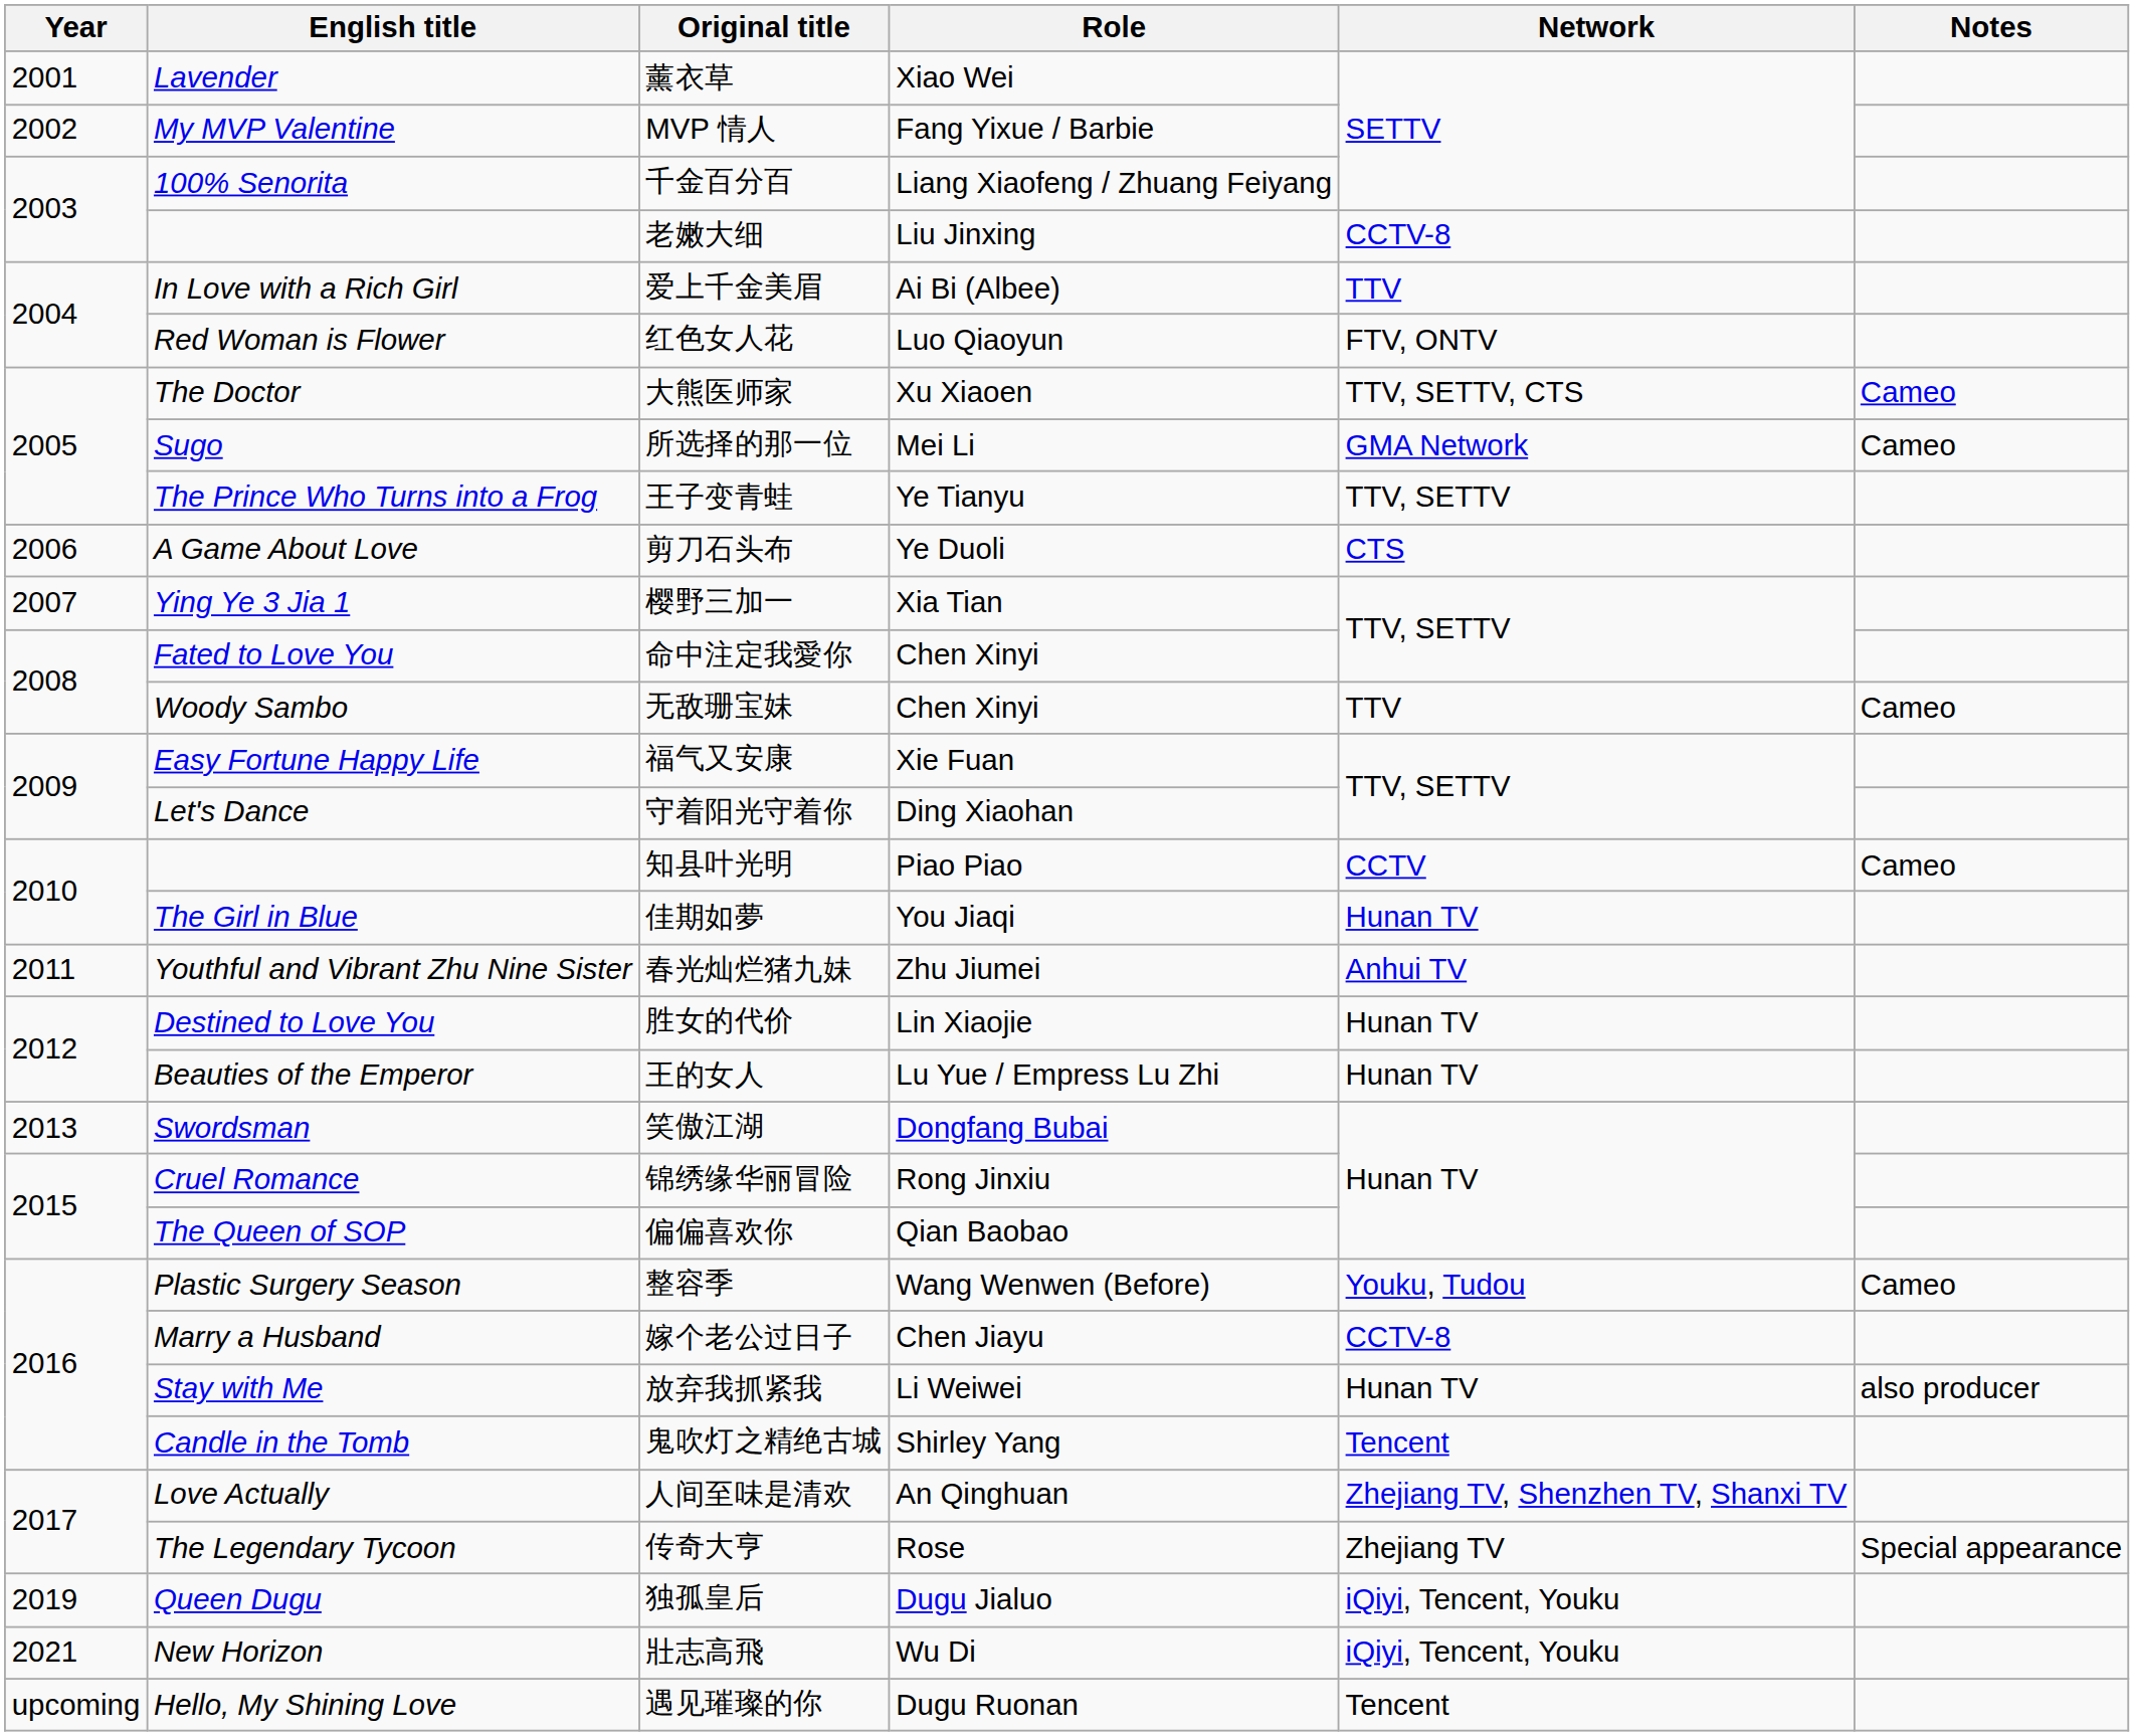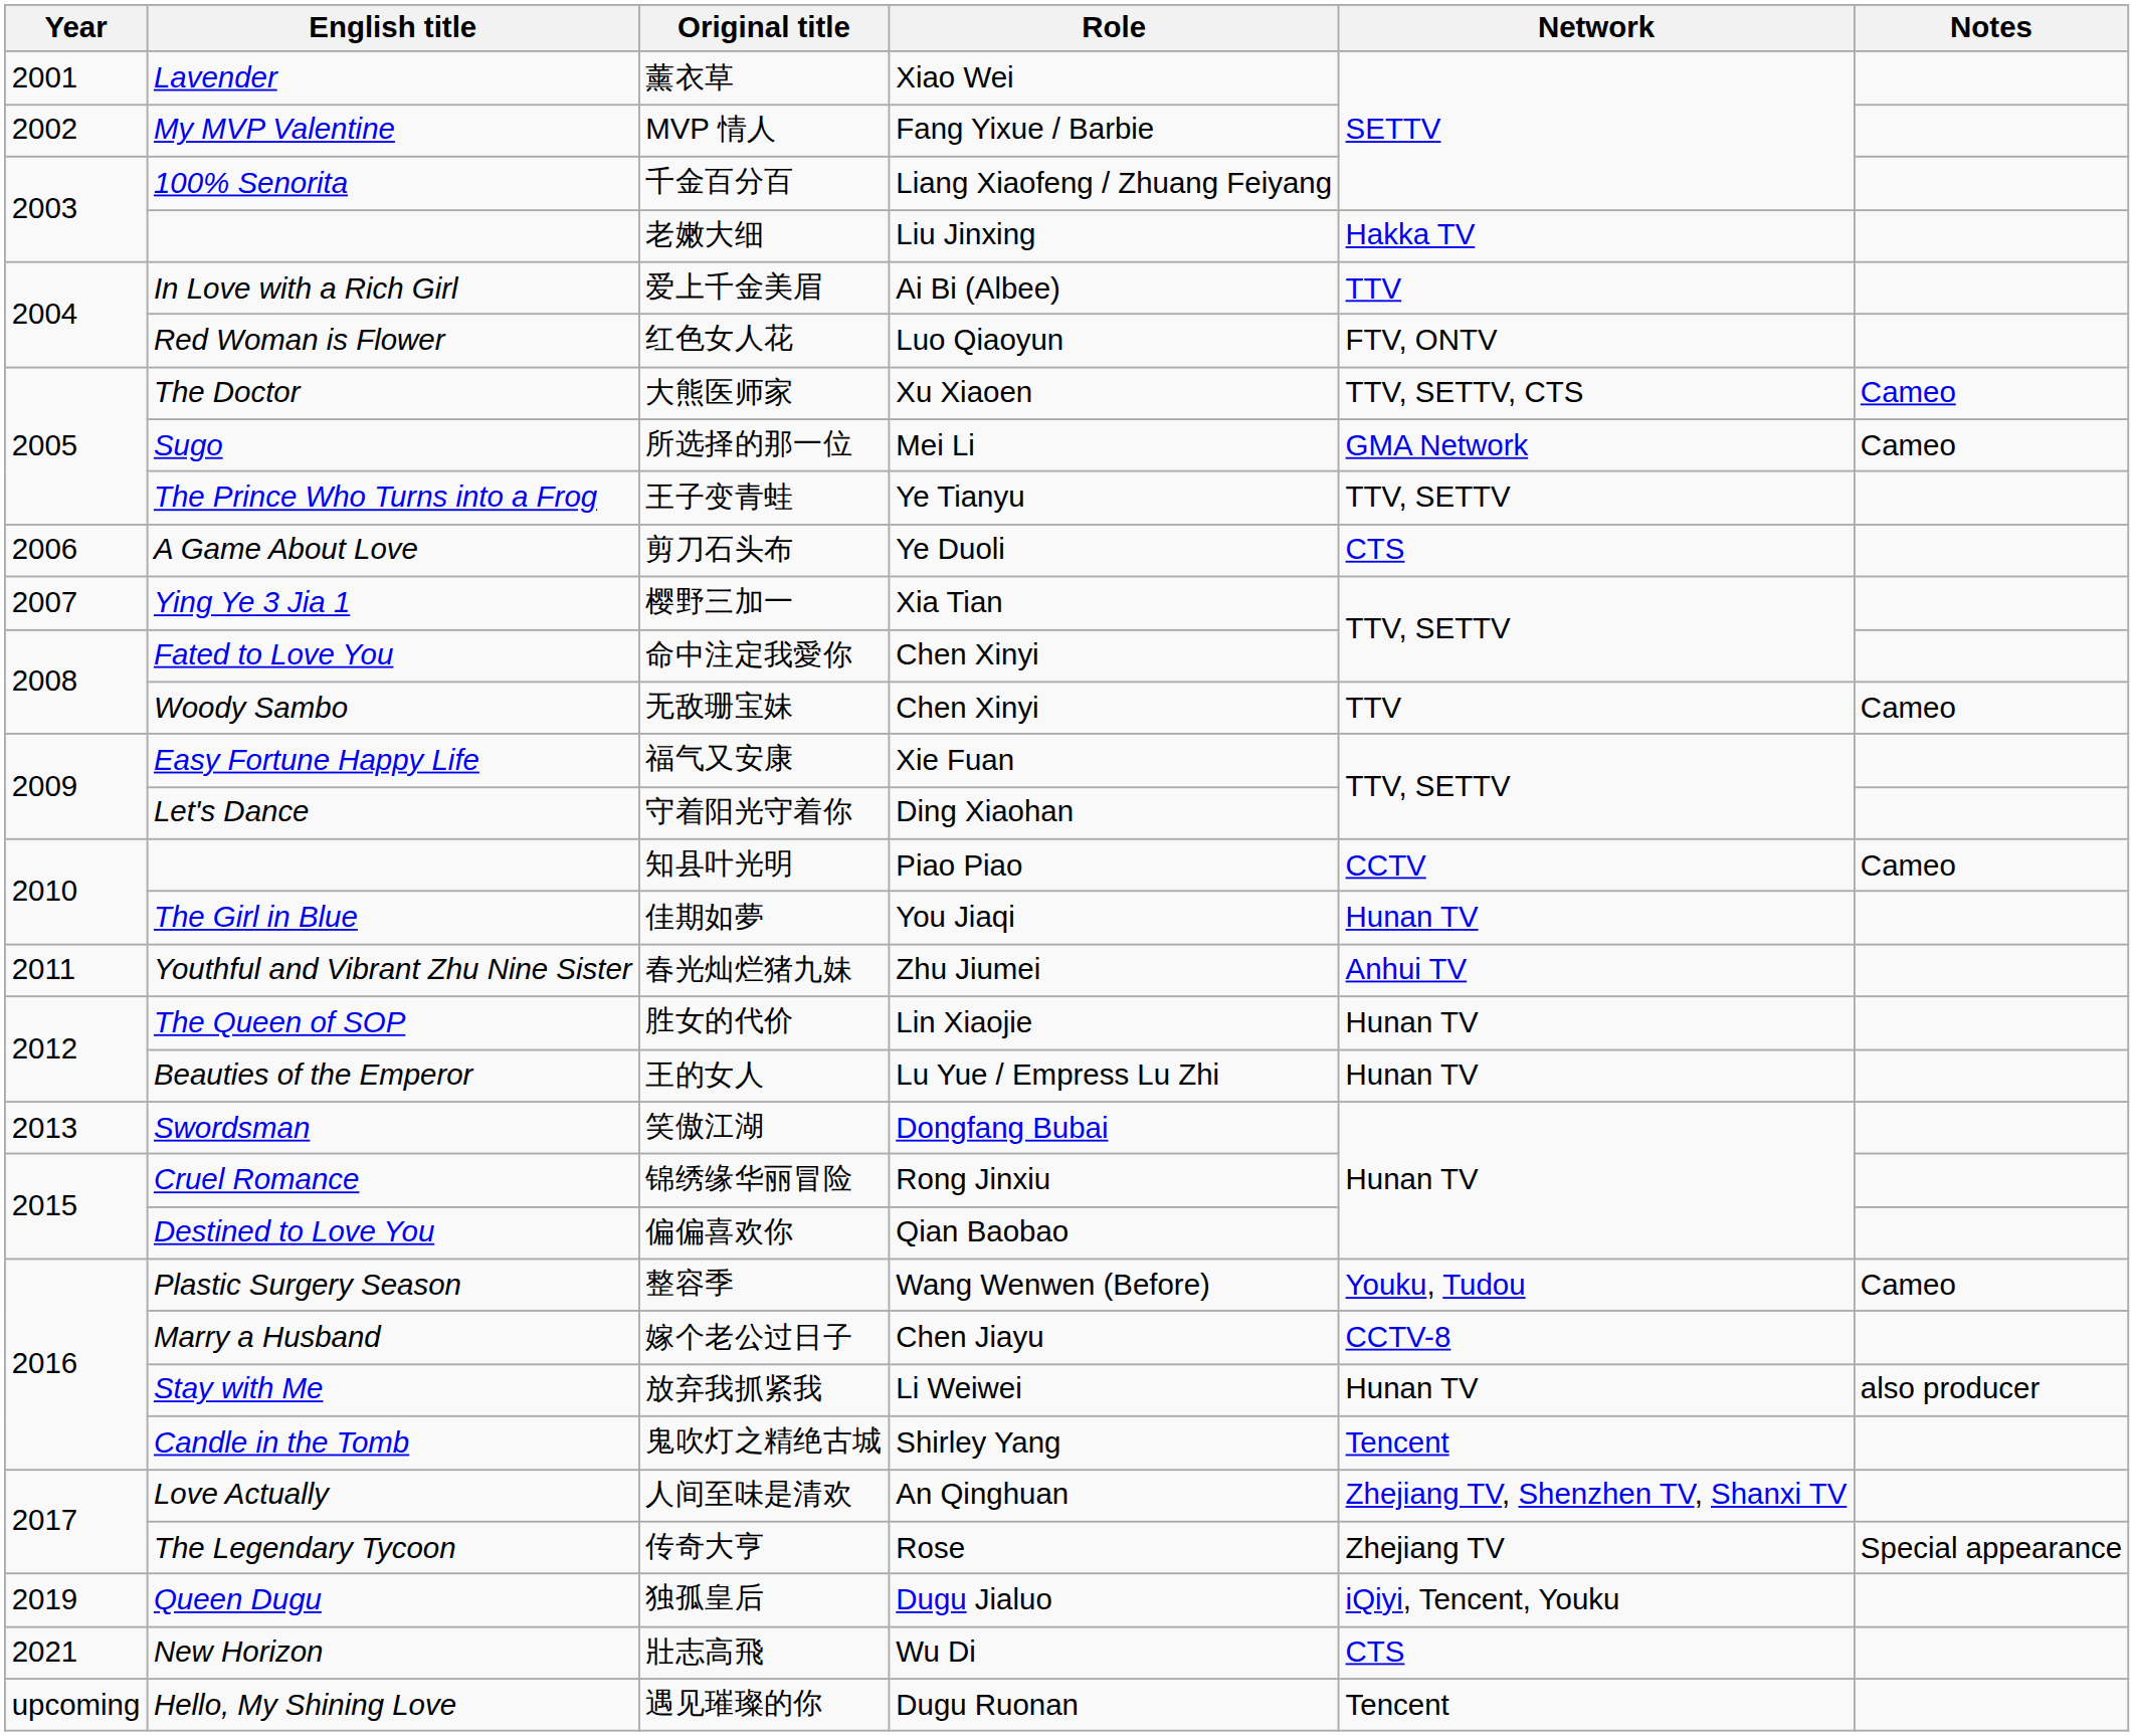 <table class="wikitable sortable">
 <tr>
 <th>Year</th>
 <th>English title</th>
 <th>Original title</th>
 <th>Role</th>
 <th>Network</th>
 <th class="unsortable">Notes</th>
 </tr>
 <tr>
 <td>2001</td>
 <td><em><a href='#'>Lavender</a></em></td>
 <td>薰衣草</td>
 <td>Xiao Wei</td>
 <td rowspan=3><a href='#'>SETTV</a></td>
 <td></td>
 </tr>
 <tr>
 <td rowspan=1>2002</td>
 <td><em><a href='#'>My MVP Valentine</a></em></td>
 <td>MVP 情人</td>
 <td>Fang Yixue / Barbie</td>
 <td></td>
 </tr>
 <tr>
 <td rowspan=2>2003</td>
 <td><em><a href='#'>100% Senorita</a></em></td>
 <td>千金百分百</td>
 <td>Liang Xiaofeng / Zhuang Feiyang</td>
 <td></td>
 </tr>
 <tr>
 <td></td>
 <td>老嫩大细</td>
 <td>Liu Jinxing</td>
-<td><a href='#'>CCTV-8</a></td>
+<td><a href='#'>Hakka TV</a></td>
 <td></td>
 </tr>
 <tr>
 <td rowspan=2>2004</td>
 <td><em>In Love with a Rich Girl</em></td>
 <td>爱上千金美眉</td>
 <td>Ai Bi (Albee)</td>
 <td><a href='#'>TTV</a></td>
 <td></td>
 </tr>
 <tr>
 <td><em>Red Woman is Flower</em></td>
 <td>红色女人花</td>
 <td>Luo Qiaoyun</td>
 <td>FTV, ONTV</td>
 <td></td>
 </tr>
 <tr>
 <td rowspan=3>2005</td>
 <td><em>The Doctor</em></td>
 <td>大熊医师家</td>
 <td>Xu Xiaoen</td>
 <td>TTV, SETTV, CTS</td>
 <td><a href='#'>Cameo</a></td>
 </tr>
 <tr>
 <td><em><a href='#'>Sugo</a></em></td>
 <td>所选择的那一位</td>
 <td>Mei Li</td>
 <td><a href='#'>GMA Network</a></td>
 <td>Cameo</td>
 </tr>
 <tr>
 <td><em><a href='#'>The Prince Who Turns into a Frog</a></em></td>
 <td>王子变青蛙</td>
 <td>Ye Tianyu</td>
 <td>TTV, SETTV</td>
 <td></td>
 </tr>
 <tr>
 <td>2006</td>
 <td><em>A Game About Love</em></td>
 <td>剪刀石头布</td>
 <td>Ye Duoli</td>
 <td><a href='#'>CTS</a></td>
 <td></td>
 </tr>
 <tr>
 <td>2007</td>
 <td><em><a href='#'>Ying Ye 3 Jia 1</a></em></td>
 <td>樱野三加一</td>
 <td>Xia Tian</td>
 <td rowspan=2>TTV, SETTV</td>
 <td></td>
 </tr>
 <tr>
 <td rowspan=2>2008</td>
 <td><em><a href='#'>Fated to Love You</a></em></td>
 <td>命中注定我愛你</td>
 <td>Chen Xinyi</td>
 <td></td>
 </tr>
 <tr>
 <td><em>Woody Sambo</em></td>
 <td>无敌珊宝妹</td>
 <td>Chen Xinyi</td>
 <td>TTV</td>
 <td>Cameo</td>
 </tr>
 <tr>
 <td rowspan=2>2009</td>
 <td><em><a href='#'>Easy Fortune Happy Life</a></em></td>
 <td>福气又安康</td>
 <td>Xie Fuan</td>
 <td rowspan=2>TTV, SETTV</td>
 <td></td>
 </tr>
 <tr>
 <td><em>Let's Dance</em></td>
 <td>守着阳光守着你</td>
 <td>Ding Xiaohan</td>
 <td></td>
 </tr>
 <tr>
 <td rowspan=2>2010</td>
 <td></td>
 <td>知县叶光明</td>
 <td>Piao Piao</td>
 <td><a href='#'>CCTV</a></td>
 <td>Cameo</td>
 </tr>
 <tr>
 <td><em><a href='#'>The Girl in Blue</a></em></td>
 <td>佳期如夢</td>
 <td>You Jiaqi</td>
 <td><a href='#'>Hunan TV</a></td>
 <td></td>
 </tr>
 <tr>
 <td>2011</td>
 <td><em>Youthful and Vibrant Zhu Nine Sister</em></td>
 <td>春光灿烂猪九妹</td>
 <td>Zhu Jiumei</td>
 <td><a href='#'>Anhui TV</a></td>
 <td></td>
 </tr>
 <tr>
 <td rowspan=2>2012</td>
-<td><em><a href='#'>Destined to Love You</a></em></td>
+<td><em><a href='#'>The Queen of SOP</a></em></td>
 <td>胜女的代价</td>
 <td>Lin Xiaojie</td>
 <td>Hunan TV</td>
 <td></td>
 </tr>
 <tr>
 <td><em>Beauties of the Emperor</em></td>
 <td>王的女人</td>
 <td>Lu Yue / Empress Lu Zhi</td>
 <td>Hunan TV</td>
 <td></td>
 </tr>
 <tr>
 <td rowspan=1>2013</td>
 <td><em><a href='#'>Swordsman</a></em></td>
 <td>笑傲江湖</td>
 <td><a href='#'>Dongfang Bubai</a></td>
 <td rowspan="3">Hunan TV</td>
 <td></td>
 </tr>
 <tr>
 <td rowspan=2>2015</td>
 <td><em><a href='#'>Cruel Romance</a></em></td>
 <td>锦绣缘华丽冒险</td>
 <td>Rong Jinxiu</td>
 <td></td>
 </tr>
 <tr>
-<td><em><a href='#'>The Queen of SOP</a></em></td>
+<td><em><a href='#'>Destined to Love You</a></em></td>
 <td>偏偏喜欢你</td>
 <td>Qian Baobao</td>
 <td></td>
 </tr>
 <tr>
 <td rowspan=4>2016</td>
 <td><em>Plastic Surgery Season</em></td>
 <td>整容季</td>
 <td>Wang Wenwen (Before)</td>
 <td><a href='#'>Youku</a>, <a href='#'>Tudou</a></td>
 <td>Cameo</td>
 </tr>
 <tr>
 <td><em>Marry a Husband</em></td>
 <td>嫁个老公过日子</td>
 <td>Chen Jiayu</td>
 <td><a href='#'>CCTV-8</a></td>
 <td></td>
 </tr>
 <tr>
 <td><em><a href='#'>Stay with Me</a></em></td>
 <td>放弃我抓紧我</td>
 <td>Li Weiwei</td>
 <td>Hunan TV</td>
 <td>also producer</td>
 </tr>
 <tr>
 <td><em><a href='#'>Candle in the Tomb</a></em></td>
 <td>鬼吹灯之精绝古城</td>
 <td>Shirley Yang</td>
 <td><a href='#'>Tencent</a></td>
 <td></td>
 </tr>
 <tr>
 <td rowspan=2>2017</td>
 <td><em>Love Actually</em></td>
 <td>人间至味是清欢</td>
 <td>An Qinghuan</td>
 <td><a href='#'>Zhejiang TV</a>, <a href='#'>Shenzhen TV</a>, <a href='#'>Shanxi TV</a></td>
 <td></td>
 </tr>
 <tr>
 <td><em>The Legendary Tycoon</em></td>
 <td>传奇大亨</td>
 <td>Rose</td>
 <td>Zhejiang TV</td>
 <td>Special appearance</td>
 </tr>
 <tr>
 <td rowspan=1>2019</td>
 <td><em><a href='#'>Queen Dugu</a></em></td>
 <td>独孤皇后</td>
 <td><a href='#'>Dugu</a> Jialuo</td>
 <td><a href='#'>iQiyi</a>, Tencent, Youku</td>
 <td></td>
 </tr>
 <tr>
 <td>2021</td>
 <td><em>New Horizon</em></td>
 <td>壯志高飛</td>
 <td>Wu Di</td>
-<td><a href='#'>iQiyi</a>, Tencent, Youku</td>
+<td><a href='#'>CTS</a></td>
 <td></td>
 </tr>
 <tr>
 <td>upcoming</td>
 <td><em>Hello, My Shining Love</em></td>
 <td>遇见璀璨的你</td>
 <td>Dugu Ruonan</td>
 <td>Tencent</td>
 <td></td>
 </tr>
 </table>
